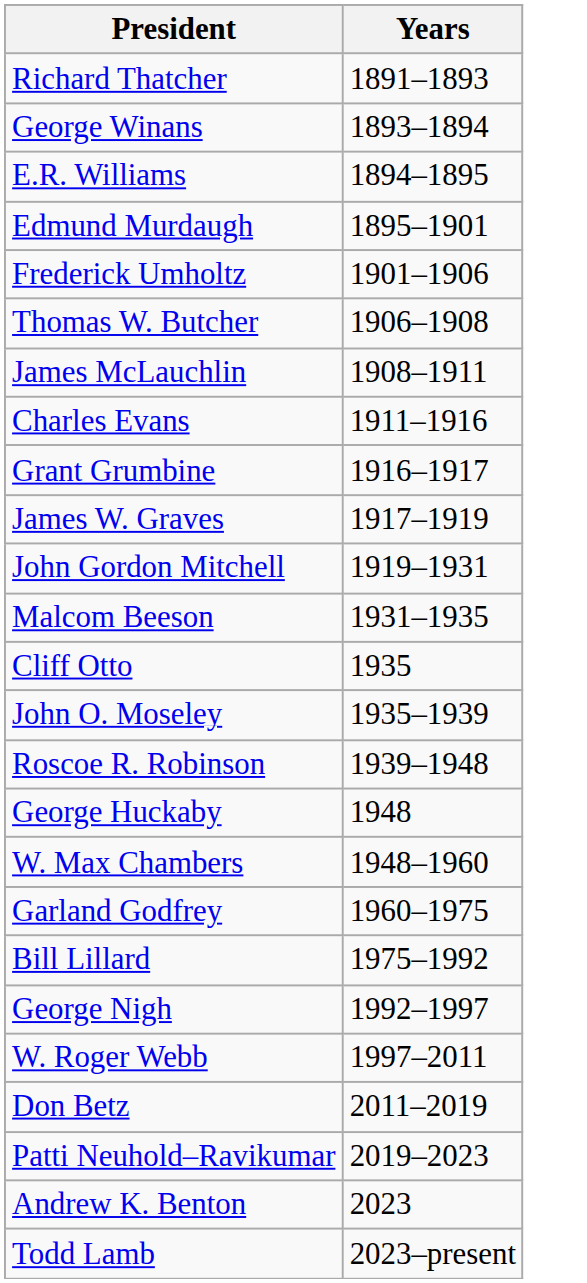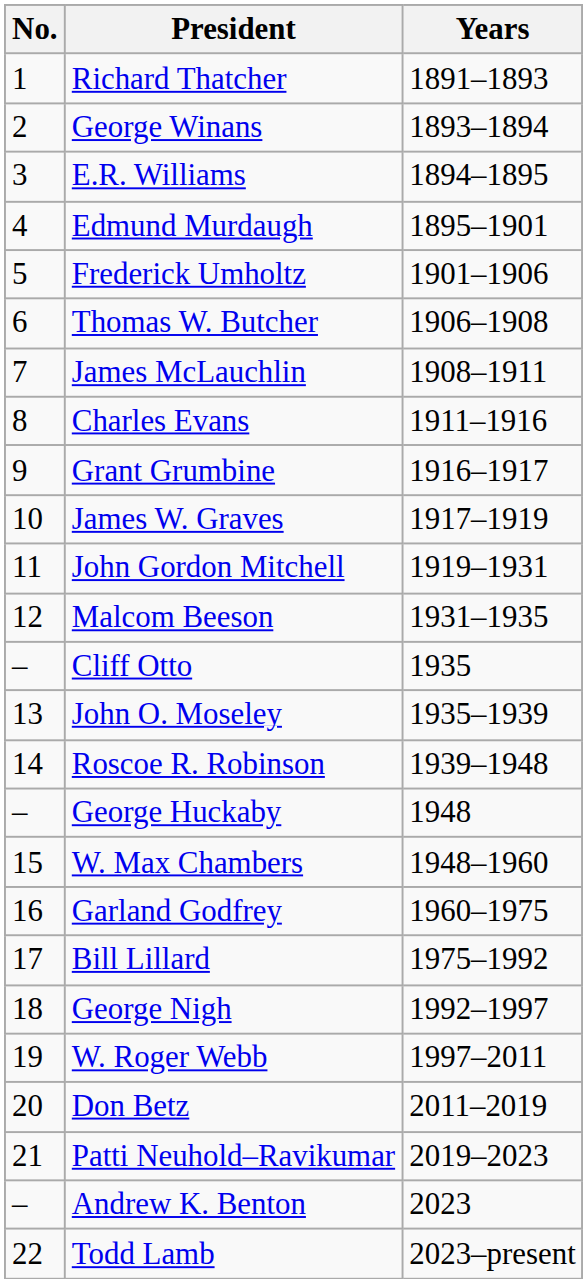 <table class="wikitable">
 <tr>
+<th>No.</th>
 <th>President</th>
 <th>Years</th>
 </tr>
 <tr>
+<td>1</td>
 <td><a href='#'>Richard Thatcher</a></td>
 <td>1891–1893</td>
 </tr>
 <tr>
+<td>2</td>
 <td><a href='#'>George Winans</a></td>
 <td>1893–1894</td>
 </tr>
 <tr>
+<td>3</td>
 <td><a href='#'>E.R. Williams</a></td>
 <td>1894–1895</td>
 </tr>
 <tr>
+<td>4</td>
 <td><a href='#'>Edmund Murdaugh</a></td>
 <td>1895–1901</td>
 </tr>
 <tr>
+<td>5</td>
 <td><a href='#'>Frederick Umholtz</a></td>
 <td>1901–1906</td>
 </tr>
 <tr>
+<td>6</td>
 <td><a href='#'>Thomas W. Butcher</a></td>
 <td>1906–1908</td>
 </tr>
 <tr>
+<td>7</td>
 <td><a href='#'>James McLauchlin</a></td>
 <td>1908–1911</td>
 </tr>
 <tr>
+<td>8</td>
 <td><a href='#'>Charles Evans</a></td>
 <td>1911–1916</td>
 </tr>
 <tr>
+<td>9</td>
 <td><a href='#'>Grant Grumbine</a></td>
 <td>1916–1917</td>
 </tr>
 <tr>
+<td>10</td>
 <td><a href='#'>James W. Graves</a></td>
 <td>1917–1919</td>
 </tr>
 <tr>
+<td>11</td>
 <td><a href='#'>John Gordon Mitchell</a></td>
 <td>1919–1931</td>
 </tr>
 <tr>
+<td>12</td>
 <td><a href='#'>Malcom Beeson</a></td>
 <td>1931–1935</td>
 </tr>
 <tr>
+<td>–</td>
 <td><a href='#'>Cliff Otto</a></td>
 <td>1935</td>
 </tr>
 <tr>
+<td>13</td>
 <td><a href='#'>John O. Moseley</a></td>
 <td>1935–1939</td>
 </tr>
 <tr>
+<td>14</td>
 <td><a href='#'>Roscoe R. Robinson</a></td>
 <td>1939–1948</td>
 </tr>
 <tr>
+<td>–</td>
 <td><a href='#'>George Huckaby</a></td>
 <td>1948</td>
 </tr>
 <tr>
+<td>15</td>
 <td><a href='#'>W. Max Chambers</a></td>
 <td>1948–1960</td>
 </tr>
 <tr>
+<td>16</td>
 <td><a href='#'>Garland Godfrey</a></td>
 <td>1960–1975</td>
 </tr>
 <tr>
+<td>17</td>
 <td><a href='#'>Bill Lillard</a></td>
 <td>1975–1992</td>
 </tr>
 <tr>
+<td>18</td>
 <td><a href='#'>George Nigh</a></td>
 <td>1992–1997</td>
 </tr>
 <tr>
+<td>19</td>
 <td><a href='#'>W. Roger Webb</a></td>
 <td>1997–2011</td>
 </tr>
 <tr>
+<td>20</td>
 <td><a href='#'>Don Betz</a></td>
 <td>2011–2019</td>
 </tr>
 <tr>
+<td>21</td>
 <td><a href='#'>Patti Neuhold–Ravikumar</a></td>
 <td>2019–2023</td>
 </tr>
 <tr>
+<td>–</td>
 <td><a href='#'>Andrew K. Benton</a></td>
 <td>2023</td>
 </tr>
 <tr>
+<td>22</td>
 <td><a href='#'>Todd Lamb</a></td>
 <td>2023–present</td>
 </tr>
 </table>
